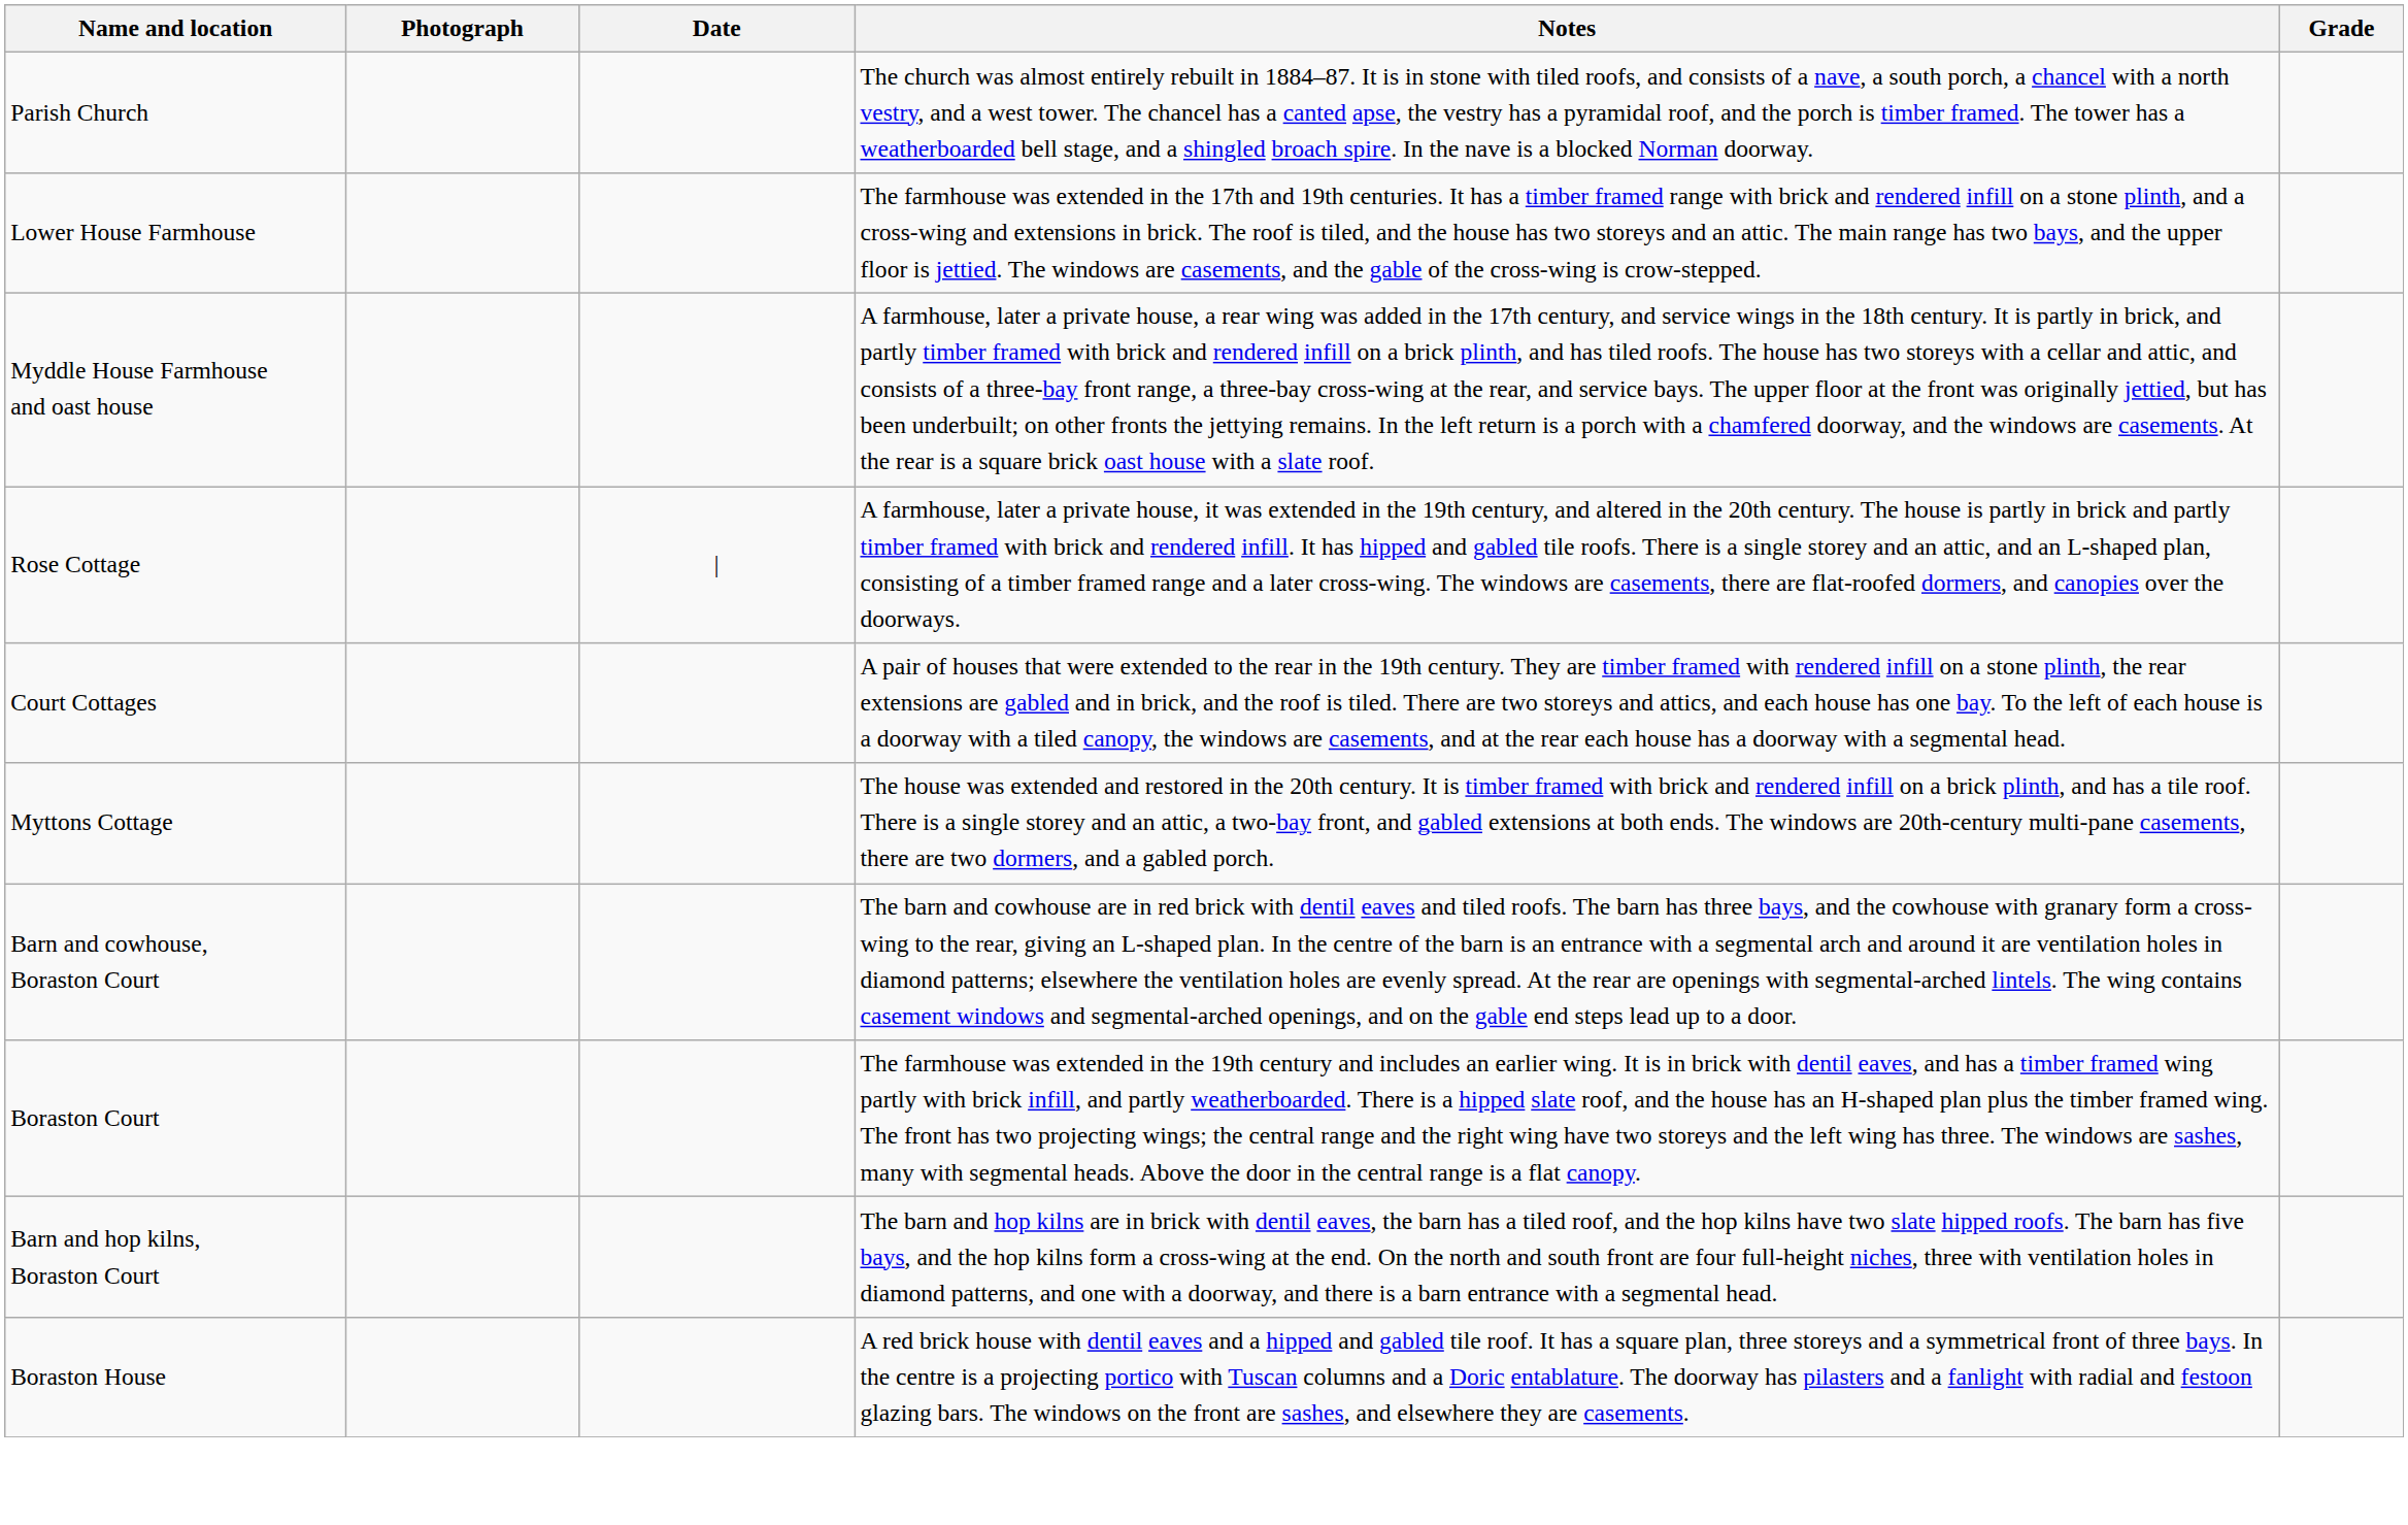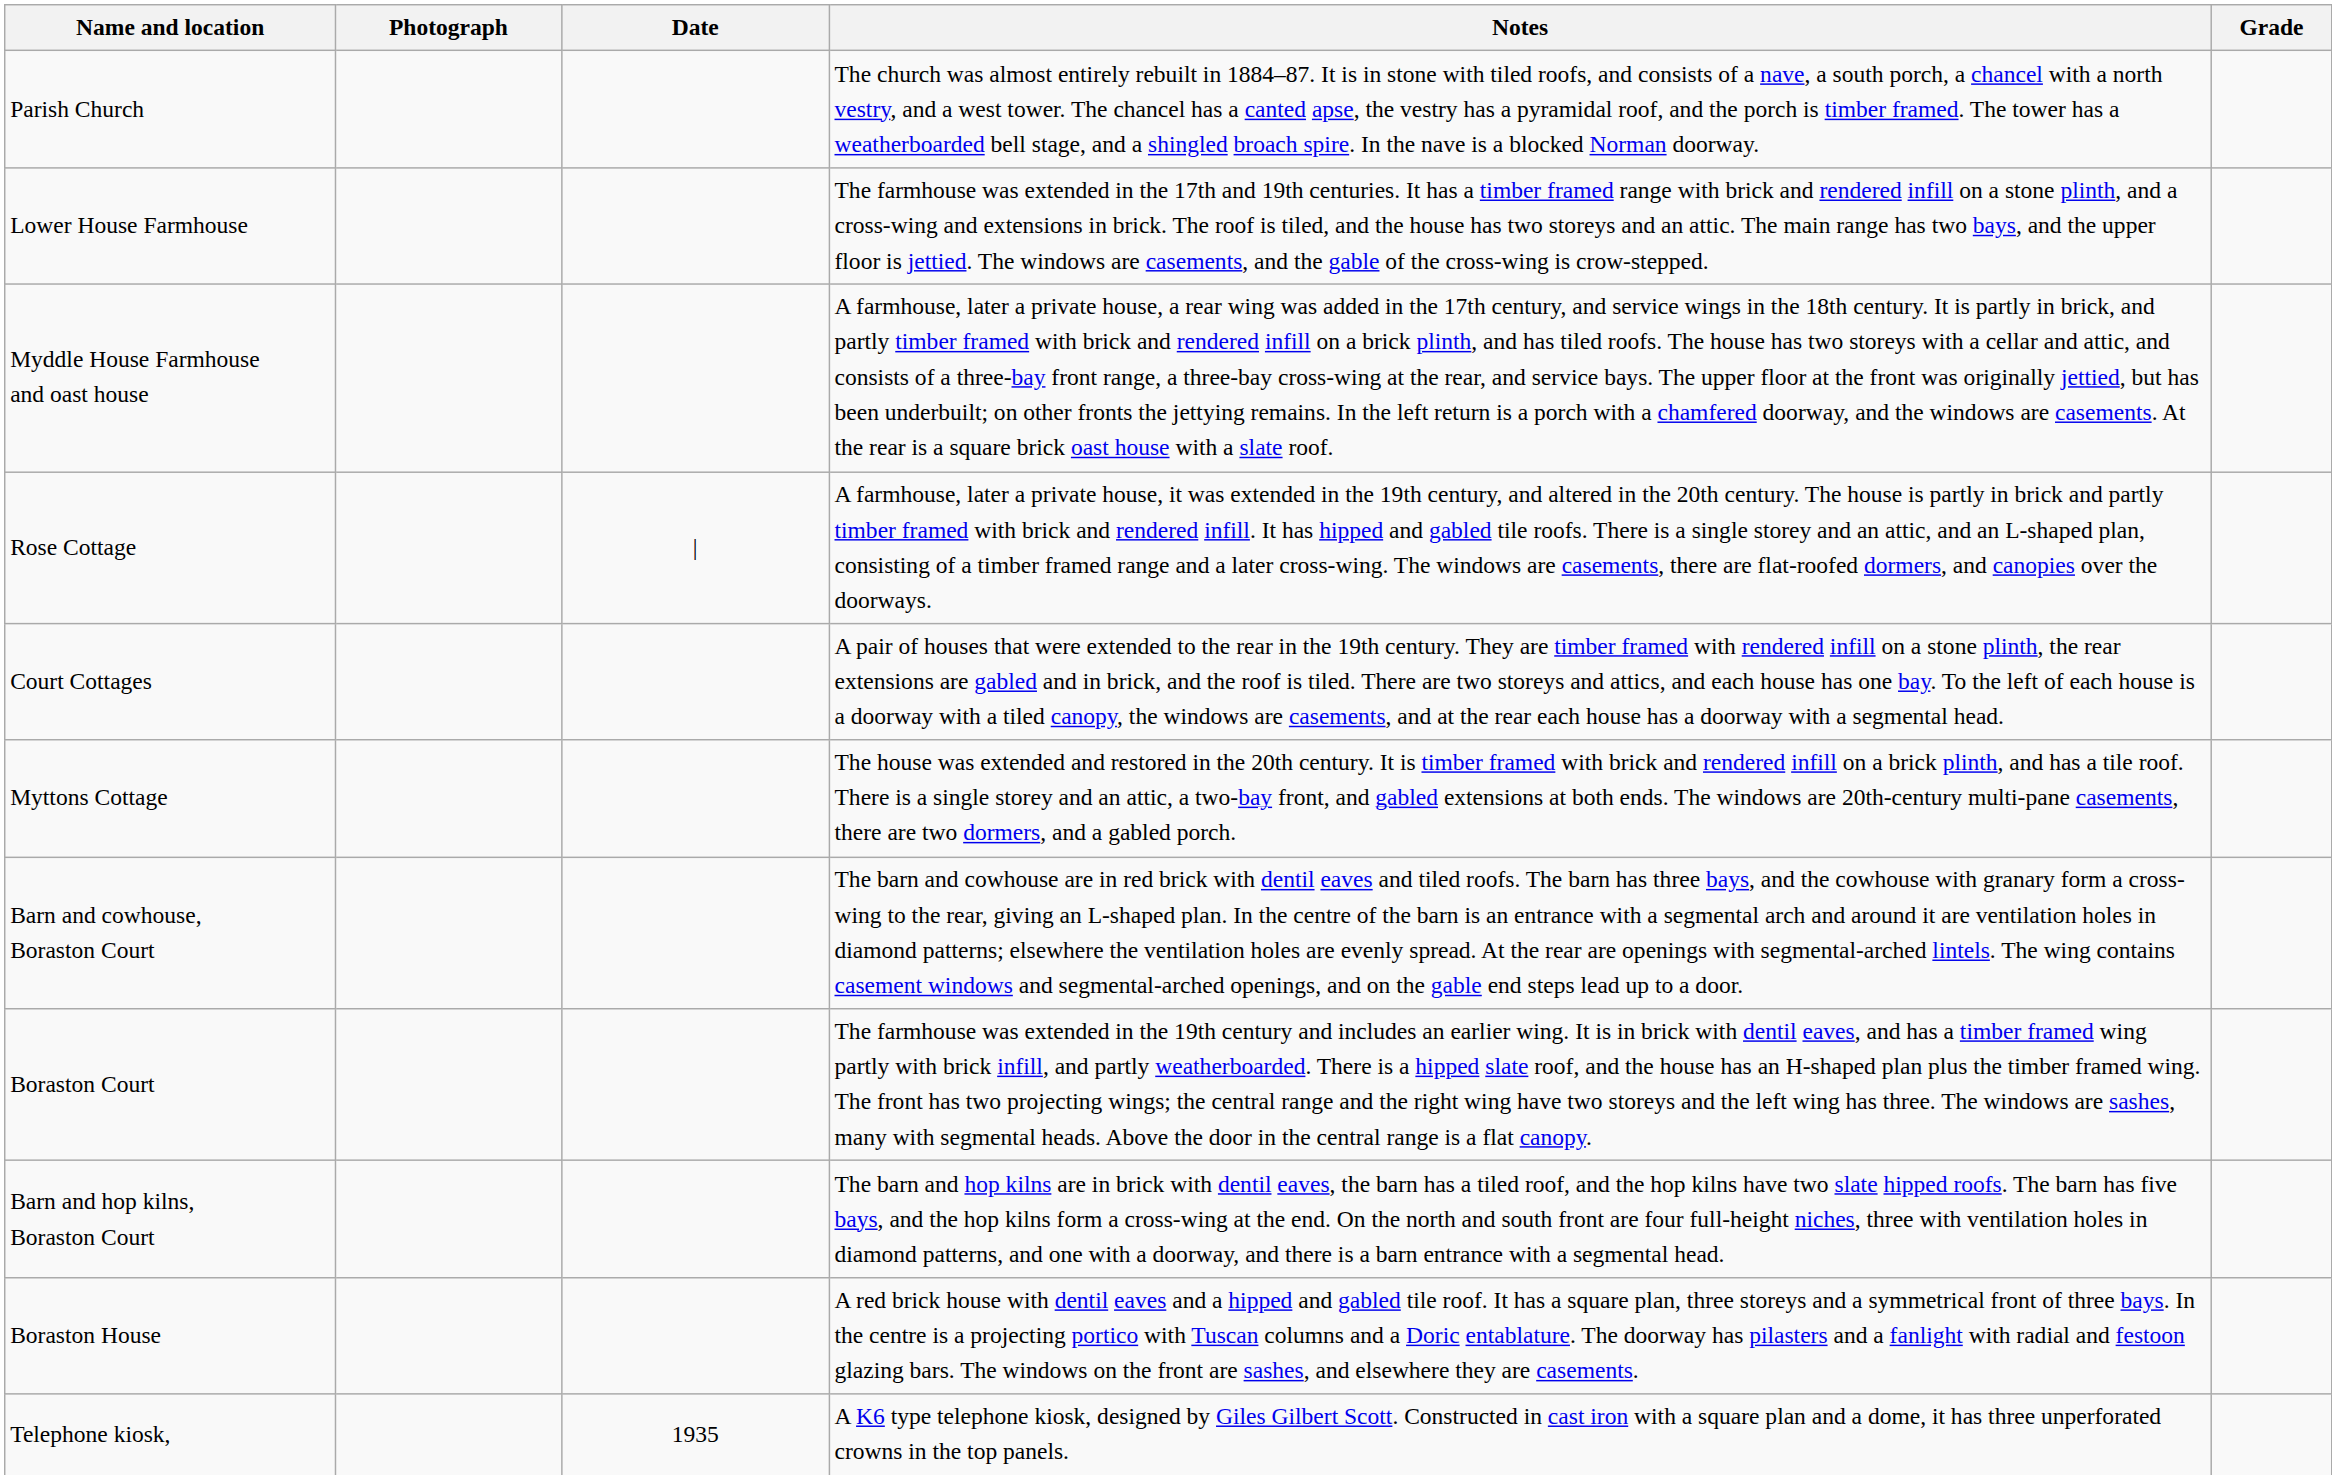 <table class="wikitable sortable plainrowheaders" style="width:100%; border:0; text-align:left; line-height:150%;">
 <tr>
 <th scope="col"  style="width:150px">Name and location</th>
 <th scope="col"  style="width:100px" class="unsortable">Photograph</th>
 <th scope="col"  style="width:120px">Date</th>
 <th scope="col"  style="width:650px" class="unsortable">Notes</th>
 <th scope="col"  style="width:50px">Grade</th>
 </tr>
 <tr>
 <td>Parish Church<br><small></small></td>
 <td></td>
 <td align="center"></td>
 <td>The church was almost entirely rebuilt in 1884–87.  It is in stone with tiled roofs, and consists of a <a href='#'>nave</a>, a south porch, a <a href='#'>chancel</a> with a north <a href='#'>vestry</a>, and a west tower.  The chancel has a <a href='#'>canted</a> <a href='#'>apse</a>, the vestry has a pyramidal roof, and the porch is <a href='#'>timber framed</a>.  The tower has a <a href='#'>weatherboarded</a> bell stage, and a <a href='#'>shingled</a> <a href='#'>broach spire</a>.  In the nave is a blocked <a href='#'>Norman</a> doorway.</td>
 <td align="center" ></td>
 </tr>
 <tr>
 <td>Lower House Farmhouse<br><small></small></td>
 <td></td>
 <td align="center"></td>
 <td>The farmhouse was extended in the 17th and 19th centuries.  It has a <a href='#'>timber framed</a> range with brick and <a href='#'>rendered</a> <a href='#'>infill</a> on a stone <a href='#'>plinth</a>, and a cross-wing and extensions in brick.  The roof is tiled, and the house has two storeys and an attic.  The main range has two <a href='#'>bays</a>, and the upper floor is <a href='#'>jettied</a>.  The windows are <a href='#'>casements</a>, and the <a href='#'>gable</a> of the cross-wing is crow-stepped.</td>
 <td align="center" ></td>
 </tr>
 <tr>
 <td>Myddle House Farmhouse<br>and oast house<br><small></small></td>
 <td></td>
 <td align="center"></td>
 <td>A farmhouse, later a private house, a rear wing was added in the 17th century, and service wings in the 18th century.  It is partly in brick, and partly <a href='#'>timber framed</a> with brick and <a href='#'>rendered</a> <a href='#'>infill</a> on a brick <a href='#'>plinth</a>, and has tiled roofs.  The house has two storeys with a cellar and attic, and consists of a three-<a href='#'>bay</a> front range, a three-bay cross-wing at the rear, and service bays.  The upper floor at the front was originally <a href='#'>jettied</a>, but has been underbuilt; on other fronts the jettying remains.  In the left return is a porch with a <a href='#'>chamfered</a> doorway, and the windows are <a href='#'>casements</a>.  At the rear is a square brick <a href='#'>oast house</a> with a <a href='#'>slate</a> roof.</td>
 <td align="center" ></td>
 </tr>
 <tr>
 <td>Rose Cottage<br><small></small></td>
 <td></td>
 <td align="center">|</td>
 <td>A farmhouse, later a private house, it was extended in the 19th century, and altered in the 20th century.  The house is partly in brick and partly <a href='#'>timber framed</a> with brick and <a href='#'>rendered</a> <a href='#'>infill</a>.  It has <a href='#'>hipped</a> and <a href='#'>gabled</a> tile roofs.  There is a single storey and an attic, and an L-shaped plan, consisting of a timber framed range and a later cross-wing.  The windows are <a href='#'>casements</a>, there are flat-roofed <a href='#'>dormers</a>, and <a href='#'>canopies</a> over the doorways.</td>
 <td align="center" ></td>
 </tr>
 <tr>
 <td>Court Cottages<br><small></small></td>
 <td></td>
 <td align="center"></td>
 <td>A pair of houses that were extended to the rear in the 19th century.  They are <a href='#'>timber framed</a> with <a href='#'>rendered</a> <a href='#'>infill</a> on a stone <a href='#'>plinth</a>, the rear extensions are <a href='#'>gabled</a> and in brick, and the roof is tiled.  There are two storeys and attics, and each house has one <a href='#'>bay</a>.  To the left of each house is a doorway with a tiled <a href='#'>canopy</a>, the windows are <a href='#'>casements</a>, and at the rear each house has a doorway with a segmental head.</td>
 <td align="center" ></td>
 </tr>
 <tr>
 <td>Myttons Cottage<br><small></small></td>
 <td></td>
 <td align="center"></td>
 <td>The house was extended and restored in the 20th century.  It is <a href='#'>timber framed</a> with brick and <a href='#'>rendered</a> <a href='#'>infill</a> on a brick <a href='#'>plinth</a>, and has a tile roof.  There is a single storey and an attic, a two-<a href='#'>bay</a> front, and <a href='#'>gabled</a> extensions at both ends.  The windows are 20th-century multi-pane <a href='#'>casements</a>, there are two <a href='#'>dormers</a>, and a gabled porch.</td>
 <td align="center" ></td>
 </tr>
 <tr>
 <td>Barn and cowhouse,<br>Boraston Court<br><small></small></td>
 <td></td>
 <td align="center"></td>
 <td>The barn and cowhouse are in red brick with <a href='#'>dentil</a> <a href='#'>eaves</a> and tiled roofs.  The barn has three <a href='#'>bays</a>, and the cowhouse with granary form a cross-wing to the rear, giving an L-shaped plan.  In the centre of the barn is an entrance with a segmental arch and around it are ventilation holes in diamond patterns; elsewhere the ventilation holes are evenly spread.  At the rear are openings with segmental-arched <a href='#'>lintels</a>.  The wing contains <a href='#'>casement windows</a> and segmental-arched openings, and on the <a href='#'>gable</a> end steps lead up to a door.</td>
 <td align="center" ></td>
 </tr>
 <tr>
 <td>Boraston Court<br><small></small></td>
 <td></td>
 <td align="center"></td>
 <td>The farmhouse was extended in the 19th century and includes an earlier wing.  It is in brick with <a href='#'>dentil</a> <a href='#'>eaves</a>, and has a <a href='#'>timber framed</a> wing partly with brick <a href='#'>infill</a>, and partly <a href='#'>weatherboarded</a>.  There is a <a href='#'>hipped</a> <a href='#'>slate</a> roof, and the house has an H-shaped plan plus the timber framed wing.  The front has two projecting wings; the central range and the right wing have two storeys and the left wing has three.  The windows are <a href='#'>sashes</a>, many with segmental heads.  Above the door in the central range is a flat <a href='#'>canopy</a>.</td>
 <td align="center" ></td>
 </tr>
 <tr>
 <td>Barn and hop kilns,<br>Boraston Court<br><small></small></td>
 <td></td>
 <td align="center"></td>
 <td>The barn and <a href='#'>hop kilns</a> are in brick with <a href='#'>dentil</a> <a href='#'>eaves</a>, the barn has a tiled roof, and the hop kilns have two <a href='#'>slate</a> <a href='#'>hipped roofs</a>.  The barn has five <a href='#'>bays</a>, and the hop kilns form a cross-wing at the end.  On the north and south front are four full-height <a href='#'>niches</a>, three with ventilation holes in diamond patterns, and one with a doorway, and there is a barn entrance with a segmental head.</td>
 <td align="center" ></td>
 </tr>
 <tr>
 <td>Boraston House<br><small></small></td>
 <td></td>
 <td align="center"></td>
 <td>A red brick house with <a href='#'>dentil</a> <a href='#'>eaves</a> and a <a href='#'>hipped</a> and <a href='#'>gabled</a> tile roof.  It has a square plan, three storeys and a symmetrical front of three <a href='#'>bays</a>.  In the centre is a projecting <a href='#'>portico</a> with <a href='#'>Tuscan</a> columns and a <a href='#'>Doric</a> <a href='#'>entablature</a>.  The doorway has <a href='#'>pilasters</a> and a <a href='#'>fanlight</a> with radial and <a href='#'>festoon</a> glazing bars.  The windows on the front are <a href='#'>sashes</a>, and elsewhere they are <a href='#'>casements</a>.</td>
 <td align="center" ></td>
 </tr>
 <tr>
+<td>Telephone kiosk,<br><small></small></td>
+<td></td>
+<td align="center">1935</td>
+<td>A <a href='#'>K6</a> type telephone kiosk, designed by <a href='#'>Giles Gilbert Scott</a>.  Constructed in <a href='#'>cast iron</a> with a square plan and a dome, it has three unperforated crowns in the top panels.</td>
+<td align="center" ></td>
+</tr>
+<tr>
 </tr>
 </table>
